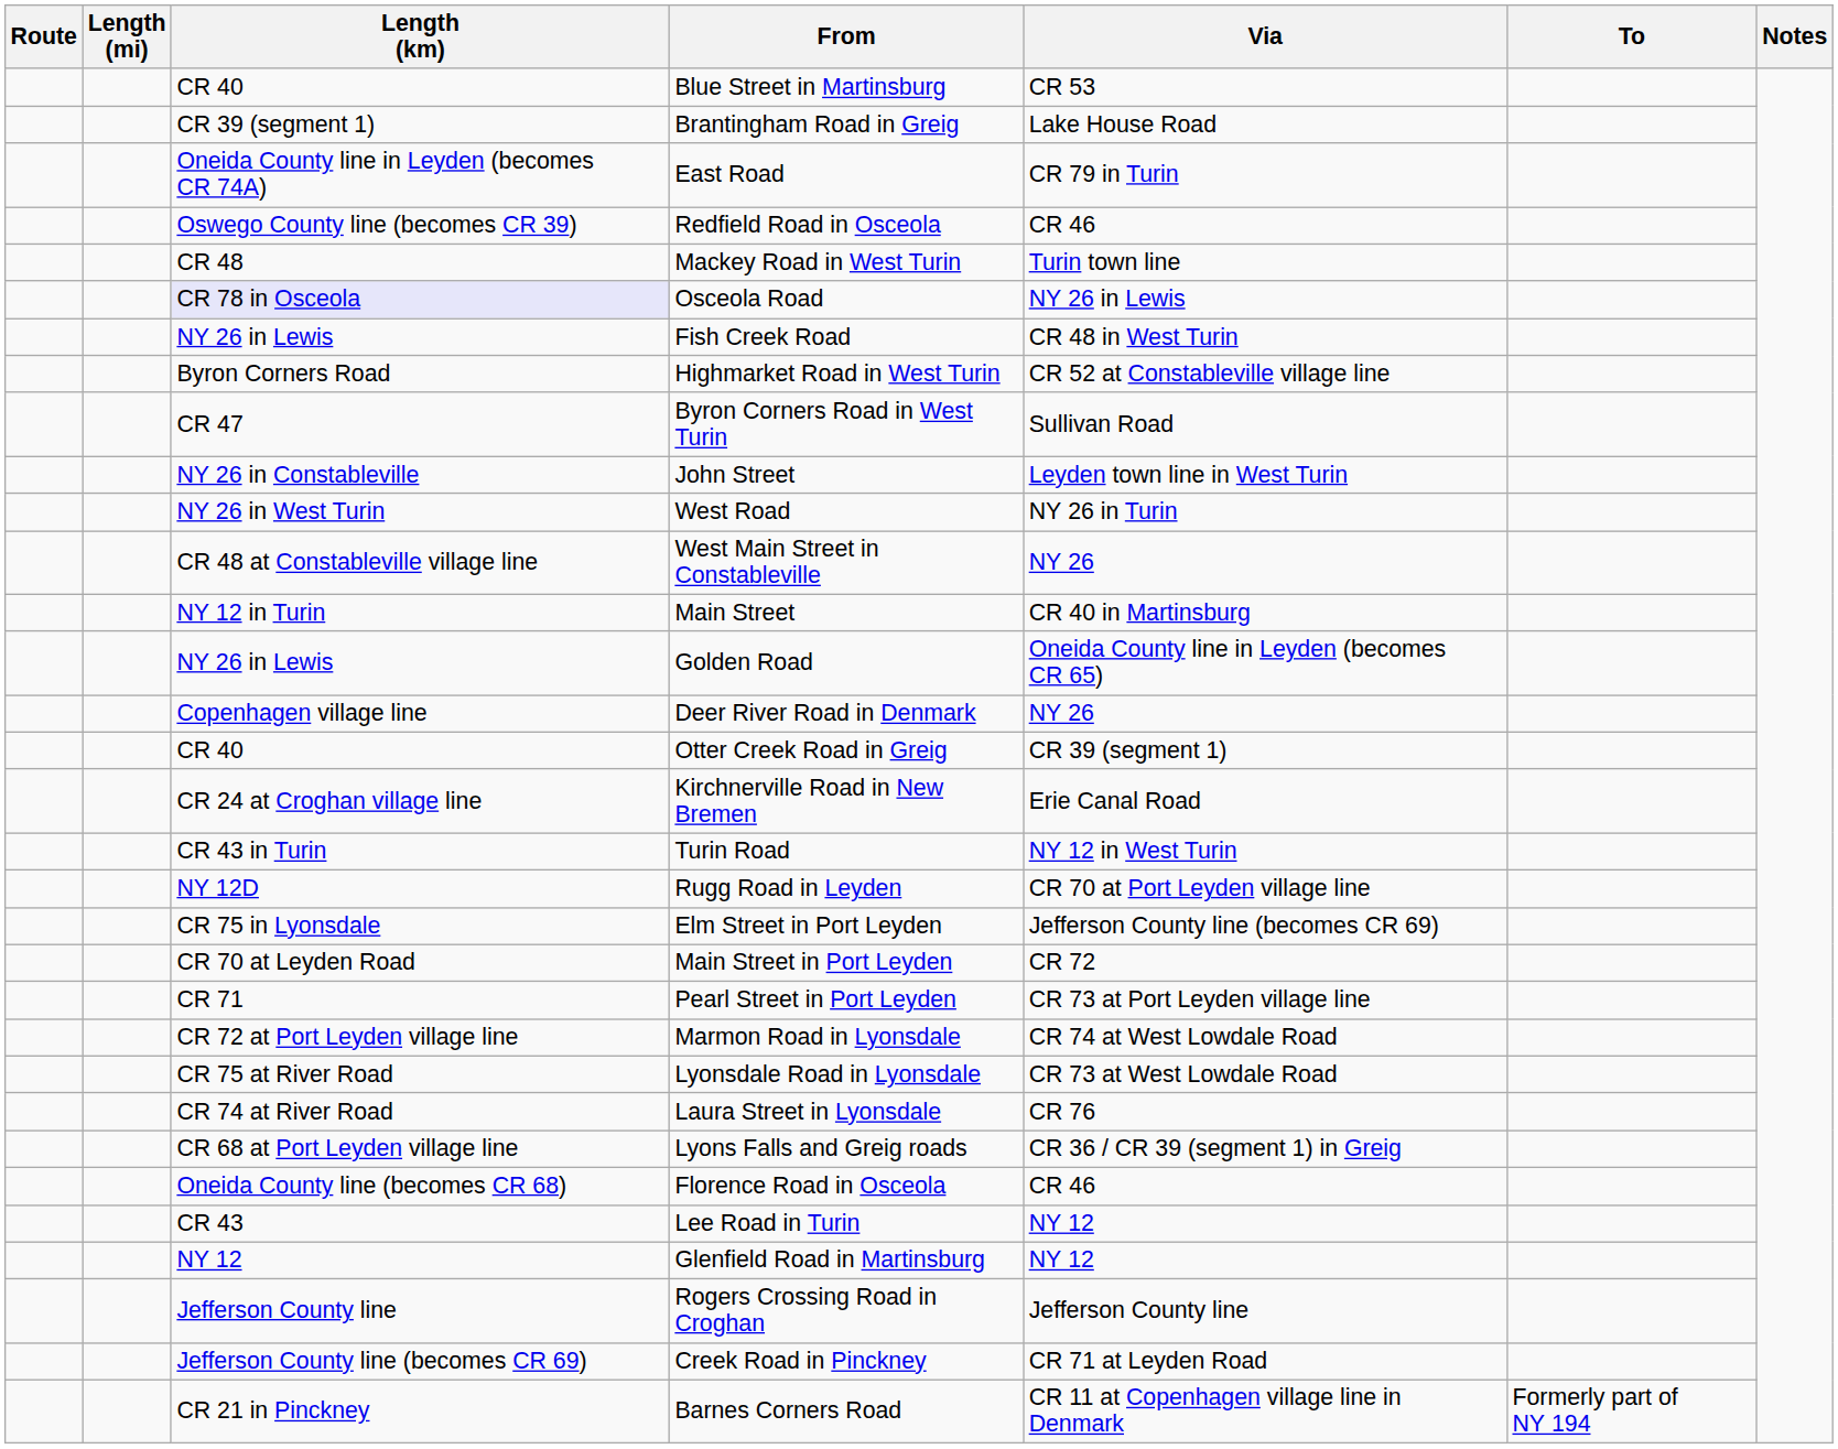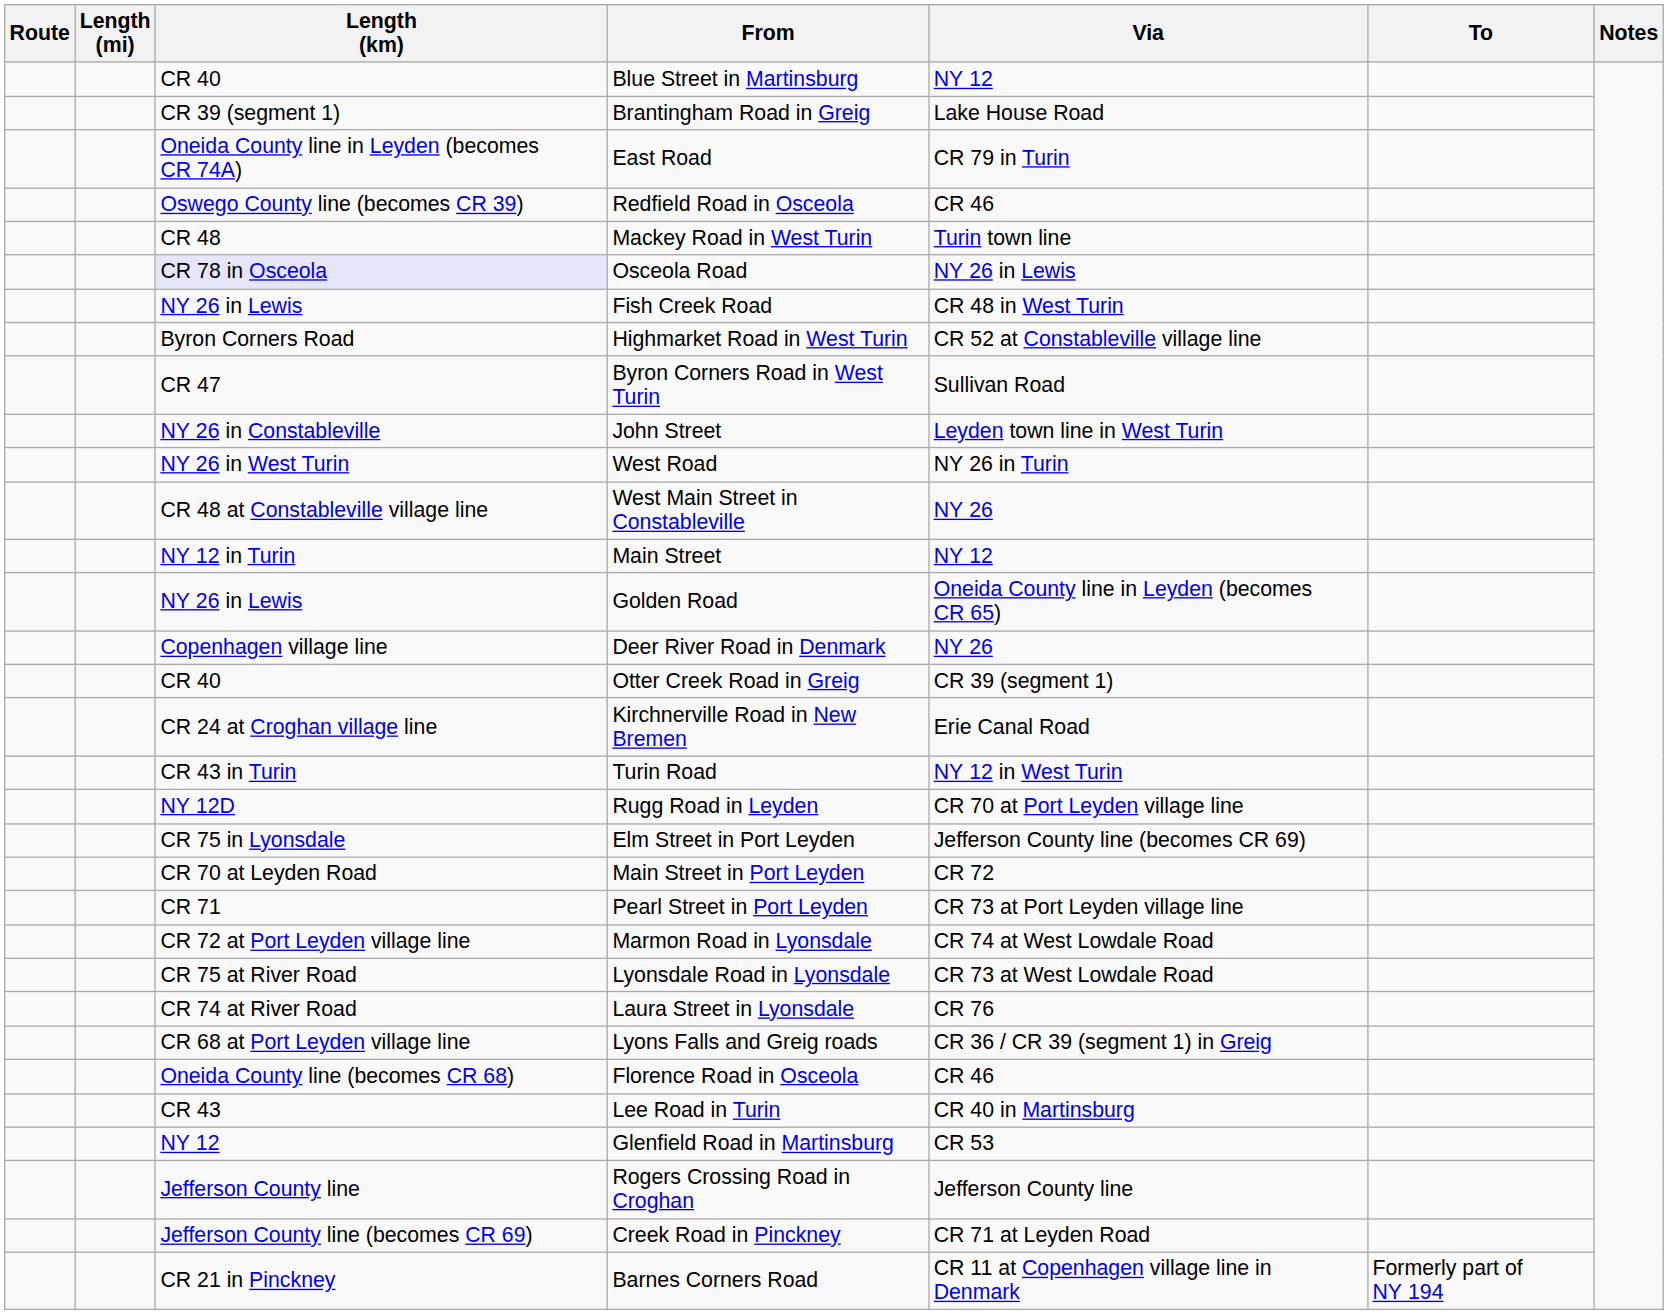 <table class="wikitable sortable">
 <tr>
 <th>Route</th>
 <th>Length<br>(mi)</th>
 <th>Length<br>(km)</th>
 <th class="unsortable">From</th>
 <th class="unsortable">Via</th>
 <th class="unsortable">To</th>
 <th class="unsortable">Notes</th>
 </tr>
 <tr>
 <td id="41"></td>
 <td></td>
 <td>CR 40</td>
 <td>Blue Street in <a href='#'>Martinsburg</a></td>
-<td>CR 53</td>
+<td><a href='#'>NY&nbsp;12</a></td>
 <td></td>
 </tr>
 <tr>
 <td id="42"></td>
 <td></td>
 <td>CR 39 (segment 1)</td>
 <td>Brantingham Road in <a href='#'>Greig</a></td>
 <td>Lake House Road</td>
 <td></td>
 </tr>
 <tr>
 <td id="43"></td>
 <td></td>
 <td><a href='#'>Oneida County</a> line in <a href='#'>Leyden</a> (becomes <a href='#'>CR 74A</a>)</td>
 <td>East Road</td>
 <td>CR 79 in <a href='#'>Turin</a></td>
 <td></td>
 </tr>
 <tr>
 <td id="44"></td>
 <td></td>
 <td><a href='#'>Oswego County</a> line (becomes <a href='#'>CR 39</a>)</td>
 <td>Redfield Road in <a href='#'>Osceola</a></td>
 <td>CR 46</td>
 <td></td>
 </tr>
 <tr>
 <td id="45"></td>
 <td></td>
 <td>CR 48</td>
 <td>Mackey Road in <a href='#'>West Turin</a></td>
 <td><a href='#'>Turin</a> town line</td>
 <td></td>
 </tr>
 <tr>
 <td id="46"></td>
 <td></td>
 <td style="background: lavender;">CR 78 in <a href='#'>Osceola</a></td>
 <td>Osceola Road</td>
 <td><a href='#'>NY&nbsp;26</a> in <a href='#'>Lewis</a></td>
 <td></td>
 </tr>
 <tr>
 <td id="47"></td>
 <td></td>
 <td><a href='#'>NY&nbsp;26</a> in <a href='#'>Lewis</a></td>
 <td>Fish Creek Road</td>
 <td>CR 48 in <a href='#'>West Turin</a></td>
 <td></td>
 </tr>
 <tr>
 <td id="48"></td>
 <td></td>
 <td>Byron Corners Road</td>
 <td>Highmarket Road in <a href='#'>West Turin</a></td>
 <td>CR 52 at <a href='#'>Constableville</a> village line</td>
 <td></td>
 </tr>
 <tr>
 <td id="49"></td>
 <td></td>
 <td>CR 47</td>
 <td>Byron Corners Road in <a href='#'>West Turin</a></td>
 <td>Sullivan Road</td>
 <td></td>
 </tr>
 <tr>
 <td id="50"></td>
 <td></td>
 <td><a href='#'>NY&nbsp;26</a> in <a href='#'>Constableville</a></td>
 <td>John Street</td>
 <td><a href='#'>Leyden</a> town line in <a href='#'>West Turin</a></td>
 <td></td>
 </tr>
 <tr>
 <td id="51"></td>
 <td></td>
 <td><a href='#'>NY&nbsp;26</a> in <a href='#'>West Turin</a></td>
 <td>West Road</td>
 <td>NY 26 in <a href='#'>Turin</a></td>
 <td></td>
 </tr>
 <tr>
 <td id="52"></td>
 <td></td>
 <td>CR 48 at <a href='#'>Constableville</a> village line</td>
 <td>West Main Street in <a href='#'>Constableville</a></td>
 <td><a href='#'>NY&nbsp;26</a></td>
 <td></td>
 </tr>
 <tr>
 <td id="53"></td>
 <td></td>
 <td><a href='#'>NY&nbsp;12</a> in <a href='#'>Turin</a></td>
 <td>Main Street</td>
-<td>CR 40 in <a href='#'>Martinsburg</a></td>
+<td><a href='#'>NY&nbsp;12</a></td>
 <td></td>
 </tr>
 <tr>
 <td id="54"></td>
 <td></td>
 <td><a href='#'>NY&nbsp;26</a> in <a href='#'>Lewis</a></td>
 <td>Golden Road</td>
 <td><a href='#'>Oneida County</a> line in <a href='#'>Leyden</a> (becomes <a href='#'>CR 65</a>)</td>
 <td></td>
 </tr>
 <tr>
 <td id="55"></td>
 <td></td>
 <td><a href='#'>Copenhagen</a> village line</td>
 <td>Deer River Road in <a href='#'>Denmark</a></td>
 <td><a href='#'>NY&nbsp;26</a></td>
 <td></td>
 </tr>
 <tr>
 <td id="56"></td>
 <td></td>
 <td>CR 40</td>
 <td>Otter Creek Road in <a href='#'>Greig</a></td>
 <td>CR 39 (segment 1)</td>
 <td></td>
 </tr>
 <tr>
 <td id="60"></td>
 <td></td>
 <td>CR 24 at <a href='#'>Croghan village</a> line</td>
 <td>Kirchnerville Road in <a href='#'>New Bremen</a></td>
 <td>Erie Canal Road</td>
 <td></td>
 </tr>
 <tr>
 <td id="62"></td>
 <td></td>
 <td>CR 43 in <a href='#'>Turin</a></td>
 <td>Turin Road</td>
 <td><a href='#'>NY&nbsp;12</a> in <a href='#'>West Turin</a></td>
 <td></td>
 </tr>
 <tr>
 <td id="68"></td>
 <td></td>
 <td><a href='#'>NY&nbsp;12D</a></td>
 <td>Rugg Road in <a href='#'>Leyden</a></td>
 <td>CR 70 at <a href='#'>Port Leyden</a> village line</td>
 <td></td>
 </tr>
 <tr>
 <td id="70"></td>
 <td></td>
 <td>CR 75 in <a href='#'>Lyonsdale</a></td>
 <td>Elm Street in Port Leyden</td>
 <td>Jefferson County line (becomes CR 69)</td>
 <td></td>
 </tr>
 <tr>
 <td id="71"></td>
 <td></td>
 <td>CR 70 at Leyden Road</td>
 <td>Main Street in <a href='#'>Port Leyden</a></td>
 <td>CR 72</td>
 <td></td>
 </tr>
 <tr>
 <td id="72"></td>
 <td></td>
 <td>CR 71</td>
 <td>Pearl Street in <a href='#'>Port Leyden</a></td>
 <td>CR 73 at Port Leyden village line</td>
 <td></td>
 </tr>
 <tr>
 <td id="73"></td>
 <td></td>
 <td>CR 72 at <a href='#'>Port Leyden</a> village line</td>
 <td>Marmon Road in <a href='#'>Lyonsdale</a></td>
 <td>CR 74 at West Lowdale Road</td>
 <td></td>
 </tr>
 <tr>
 <td id="74"></td>
 <td></td>
 <td>CR 75 at River Road</td>
 <td>Lyonsdale Road in <a href='#'>Lyonsdale</a></td>
 <td>CR 73 at West Lowdale Road</td>
 <td></td>
 </tr>
 <tr>
 <td id="75"></td>
 <td></td>
 <td>CR 74 at River Road</td>
 <td>Laura Street in <a href='#'>Lyonsdale</a></td>
 <td>CR 76</td>
 <td></td>
 </tr>
 <tr>
 <td id="76"></td>
 <td></td>
 <td>CR 68 at <a href='#'>Port Leyden</a> village line</td>
 <td>Lyons Falls and Greig roads</td>
 <td>CR 36 / CR 39 (segment 1) in <a href='#'>Greig</a></td>
 <td></td>
 </tr>
 <tr>
 <td id="78"></td>
 <td></td>
 <td><a href='#'>Oneida County</a> line (becomes <a href='#'>CR 68</a>)</td>
 <td>Florence Road in <a href='#'>Osceola</a></td>
 <td>CR 46</td>
 <td></td>
 </tr>
 <tr>
 <td id="79"></td>
 <td></td>
 <td>CR 43</td>
 <td>Lee Road in <a href='#'>Turin</a></td>
-<td><a href='#'>NY&nbsp;12</a></td>
+<td>CR 40 in <a href='#'>Martinsburg</a></td>
 <td></td>
 </tr>
 <tr>
 <td id="80"></td>
 <td></td>
 <td><a href='#'>NY&nbsp;12</a></td>
 <td>Glenfield Road in <a href='#'>Martinsburg</a></td>
-<td><a href='#'>NY&nbsp;12</a></td>
+<td>CR 53</td>
 <td></td>
 </tr>
 <tr>
 <td id="147"></td>
 <td></td>
 <td><a href='#'>Jefferson County</a> line</td>
 <td>Rogers Crossing Road in <a href='#'>Croghan</a></td>
 <td>Jefferson County line</td>
 <td></td>
 </tr>
 <tr>
 <td id="175"></td>
 <td></td>
 <td><a href='#'>Jefferson County</a> line (becomes <a href='#'>CR 69</a>)</td>
 <td>Creek Road in <a href='#'>Pinckney</a></td>
 <td>CR 71 at Leyden Road</td>
 <td></td>
 </tr>
 <tr>
 <td id="194"></td>
 <td></td>
 <td>CR 21 in <a href='#'>Pinckney</a></td>
 <td>Barnes Corners Road</td>
 <td>CR 11 at <a href='#'>Copenhagen</a> village line in <a href='#'>Denmark</a></td>
 <td>Formerly part of <a href='#'>NY&nbsp;194</a></td>
 </tr>
 </table>
